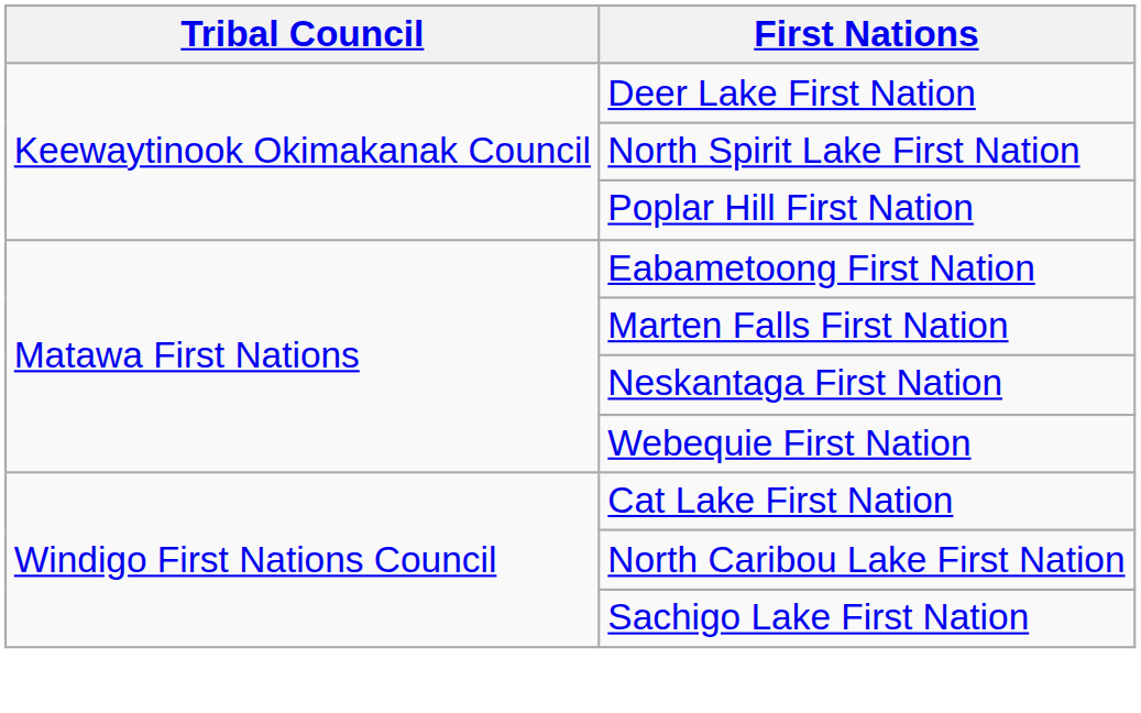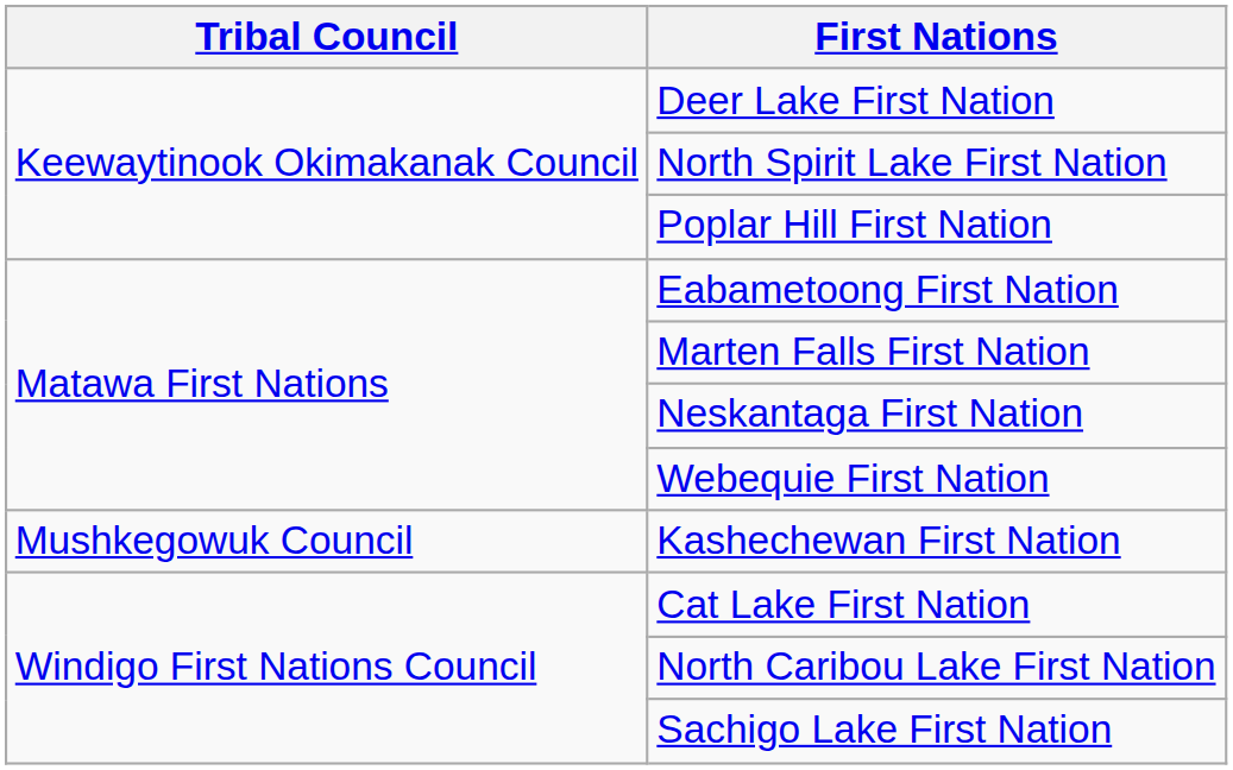 <table class="wikitable">
 <tr>
 <th><a href='#'>Tribal Council</a></th>
 <th><a href='#'>First Nations</a></th>
 </tr>
 <tr>
 <td rowspan="3"><a href='#'>Keewaytinook Okimakanak Council</a></td>
 <td><a href='#'>Deer Lake First Nation</a></td>
 </tr>
 <tr>
 <td><a href='#'>North Spirit Lake First Nation</a></td>
 </tr>
 <tr>
 <td><a href='#'>Poplar Hill First Nation</a></td>
 </tr>
 <tr>
 <td rowspan="4"><a href='#'>Matawa First Nations</a></td>
 <td><a href='#'>Eabametoong First Nation</a></td>
 </tr>
 <tr>
 <td><a href='#'>Marten Falls First Nation</a></td>
 </tr>
 <tr>
 <td><a href='#'>Neskantaga First Nation</a></td>
 </tr>
 <tr>
 <td><a href='#'>Webequie First Nation</a></td>
 </tr>
 <tr>
+<td><a href='#'>Mushkegowuk Council</a></td>
+<td><a href='#'>Kashechewan First Nation</a></td>
+</tr>
+<tr>
 <td rowspan="3"><a href='#'>Windigo First Nations Council</a></td>
 <td><a href='#'>Cat Lake First Nation</a></td>
 </tr>
 <tr>
 <td><a href='#'>North Caribou Lake First Nation</a></td>
 </tr>
 <tr>
 <td><a href='#'>Sachigo Lake First Nation</a></td>
 </tr>
 </table>
